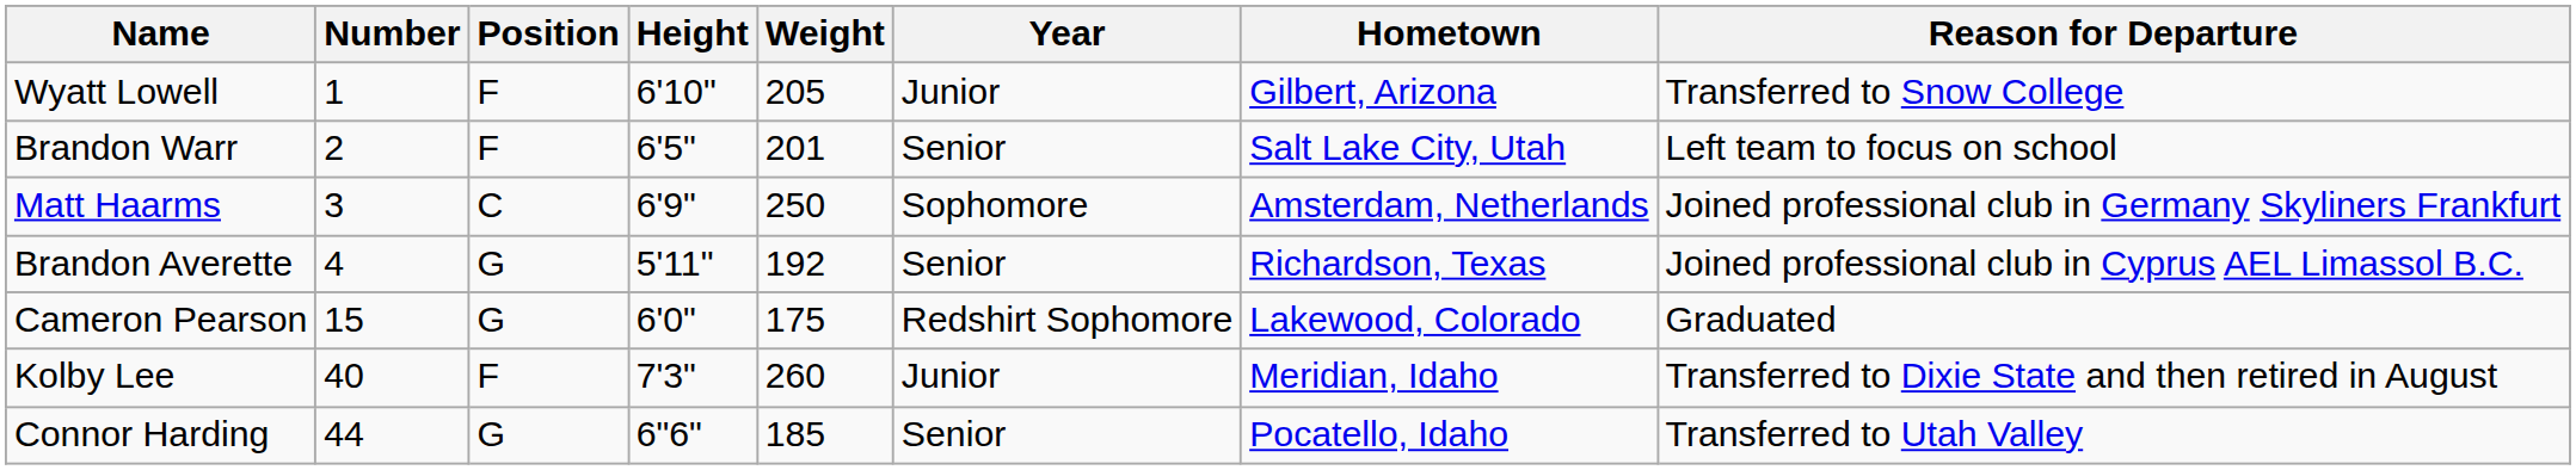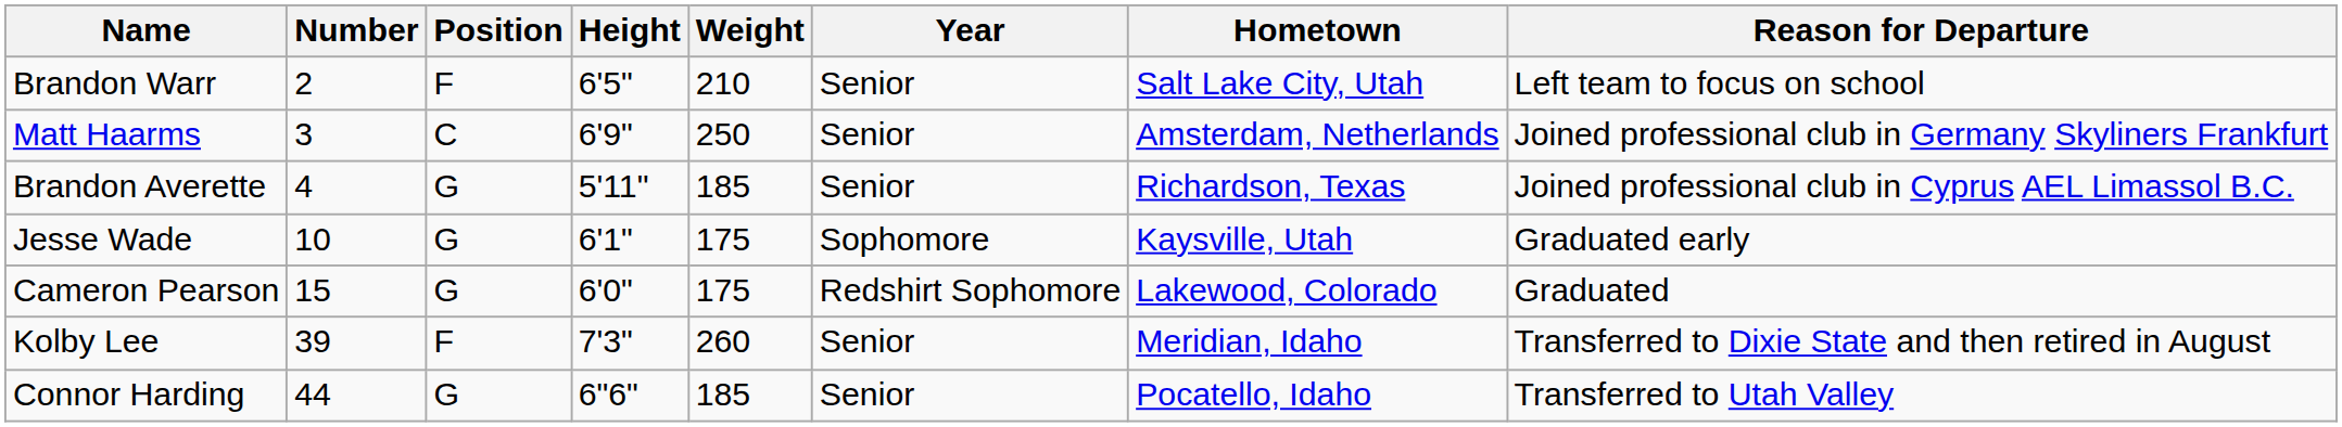 <table class="wikitable">
 <tr>
 <th>Name</th>
 <th>Number</th>
 <th>Position</th>
 <th>Height</th>
 <th>Weight</th>
 <th>Year</th>
 <th>Hometown</th>
 <th>Reason for Departure</th>
 </tr>
 <tr>
-<td>Wyatt Lowell</td>
-<td>1</td>
-<td>F</td>
-<td>6'10"</td>
-<td>205</td>
-<td>Junior</td>
-<td><a href='#'>Gilbert, Arizona</a></td>
-<td>Transferred to <a href='#'>Snow College</a></td>
-</tr>
-<tr>
 <td>Brandon Warr</td>
 <td>2</td>
 <td>F</td>
 <td>6'5"</td>
-<td>201</td>
+<td>210</td>
 <td>Senior</td>
 <td><a href='#'>Salt Lake City, Utah</a></td>
 <td>Left team to focus on school</td>
 </tr>
 <tr>
 <td><a href='#'>Matt Haarms</a></td>
 <td>3</td>
 <td>C</td>
 <td>6'9"</td>
 <td>250</td>
-<td>Sophomore</td>
+<td>Senior</td>
 <td><a href='#'>Amsterdam, Netherlands</a></td>
 <td>Joined professional club in <a href='#'>Germany</a> <a href='#'>Skyliners Frankfurt</a></td>
 </tr>
 <tr>
 <td>Brandon Averette</td>
 <td>4</td>
 <td>G</td>
 <td>5'11"</td>
-<td>192</td>
+<td>185</td>
 <td>Senior</td>
 <td><a href='#'>Richardson, Texas</a></td>
 <td>Joined professional club in <a href='#'>Cyprus</a> <a href='#'>AEL Limassol B.C.</a></td>
+</tr>
+<tr>
+<td>Jesse Wade</td>
+<td>10</td>
+<td>G</td>
+<td>6'1"</td>
+<td>175</td>
+<td>Sophomore</td>
+<td><a href='#'>Kaysville, Utah</a></td>
+<td>Graduated early</td>
 </tr>
 <tr>
 <td>Cameron Pearson</td>
 <td>15</td>
 <td>G</td>
 <td>6'0"</td>
 <td>175</td>
 <td>Redshirt Sophomore</td>
 <td><a href='#'>Lakewood, Colorado</a></td>
 <td>Graduated</td>
 </tr>
 <tr>
 <td>Kolby Lee</td>
-<td>40</td>
+<td>39</td>
 <td>F</td>
 <td>7'3"</td>
 <td>260</td>
-<td>Junior</td>
+<td>Senior</td>
 <td><a href='#'>Meridian, Idaho</a></td>
 <td>Transferred to <a href='#'>Dixie State</a> and then retired in August</td>
 </tr>
 <tr>
 <td>Connor Harding</td>
 <td>44</td>
 <td>G</td>
 <td>6"6"</td>
 <td>185</td>
 <td>Senior</td>
 <td><a href='#'>Pocatello, Idaho</a></td>
 <td>Transferred to <a href='#'>Utah Valley</a></td>
 </tr>
 </table>
